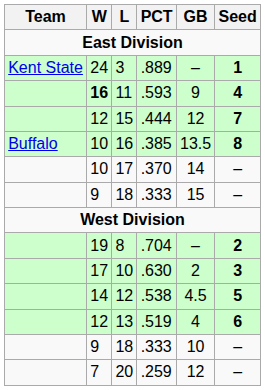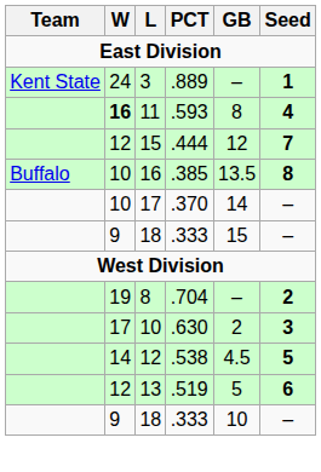 <table class=wikitable>
 <tr>
 <th>Team</th>
 <th>W</th>
 <th>L</th>
 <th>PCT</th>
 <th>GB</th>
 <th>Seed</th>
 </tr>
 <tr>
 <td colspan=6 style="text-align:center;"><strong>East Division</strong></td>
 </tr>
 <tr bgcolor=#ccffcc>
 <td><a href='#'>Kent State</a></td>
 <td>24</td>
 <td>3</td>
 <td>.889</td>
 <td style="text-align:center;">–</td>
 <td style="text-align:center;"><strong>1</strong></td>
 </tr>
 <tr bgcolor=#ccffcc>
 <td></td>
 <td><strong>16</strong></td>
 <td>11</td>
 <td>.593</td>
-<td style="text-align:center;">9</td>
+<td style="text-align:center;">8</td>
 <td style="text-align:center;"><strong>4</strong></td>
 </tr>
 <tr bgcolor=#ccffcc>
 <td></td>
 <td>12</td>
 <td>15</td>
 <td>.444</td>
 <td style="text-align:center;">12</td>
 <td style="text-align:center;"><strong>7</strong></td>
 </tr>
 <tr bgcolor=#ccffcc>
 <td><a href='#'>Buffalo</a></td>
 <td>10</td>
 <td>16</td>
 <td>.385</td>
 <td style="text-align:center;">13.5</td>
 <td style="text-align:center;"><strong>8</strong></td>
 </tr>
 <tr>
 <td></td>
 <td>10</td>
 <td>17</td>
 <td>.370</td>
 <td style="text-align:center;">14</td>
 <td style="text-align:center;">–</td>
 </tr>
 <tr>
 <td></td>
 <td>9</td>
 <td>18</td>
 <td>.333</td>
 <td style="text-align:center;">15</td>
 <td style="text-align:center;">–</td>
 </tr>
 <tr>
 <td colspan=6 style="text-align:center;"><strong>West Division</strong></td>
 </tr>
 <tr bgcolor=#ccffcc>
 <td></td>
 <td>19</td>
 <td>8</td>
 <td>.704</td>
 <td style="text-align:center;">–</td>
 <td style="text-align:center;"><strong>2</strong></td>
 </tr>
 <tr bgcolor=#ccffcc>
 <td></td>
 <td>17</td>
 <td>10</td>
 <td>.630</td>
 <td style="text-align:center;">2</td>
 <td style="text-align:center;"><strong>3</strong></td>
 </tr>
 <tr bgcolor=#ccffcc>
 <td></td>
 <td>14</td>
 <td>12</td>
 <td>.538</td>
 <td style="text-align:center;">4.5</td>
 <td style="text-align:center;"><strong>5</strong></td>
 </tr>
 <tr bgcolor=#ccffcc>
 <td></td>
 <td>12</td>
 <td>13</td>
 <td>.519</td>
-<td style="text-align:center;">4</td>
+<td style="text-align:center;">5</td>
 <td style="text-align:center;"><strong>6</strong></td>
 </tr>
 <tr>
 <td></td>
 <td>9</td>
 <td>18</td>
 <td>.333</td>
 <td style="text-align:center;">10</td>
 <td style="text-align:center;">–</td>
 </tr>
-<tr>
-<td></td>
-<td>7</td>
-<td>20</td>
-<td>.259</td>
-<td style="text-align:center;">12</td>
-<td style="text-align:center;">–</td>
-</tr>
 </table>
